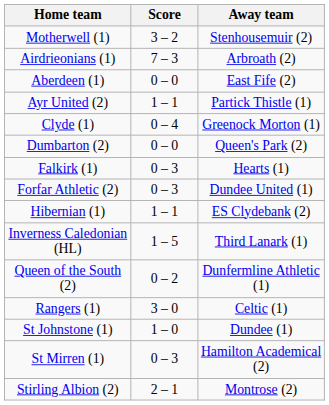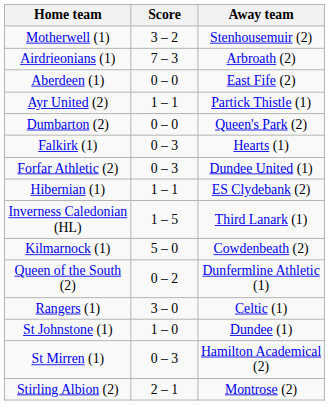 <table class="wikitable" style="text-align: center">
 <tr>
 <th width=140>Home team</th>
 <th width=70>Score</th>
 <th width=140>Away team</th>
 </tr>
 <tr>
 <td><a href='#'>Motherwell</a> (1)</td>
 <td>3 – 2</td>
 <td><a href='#'>Stenhousemuir</a> (2)</td>
 </tr>
 <tr>
 <td><a href='#'>Airdrieonians</a> (1)</td>
 <td>7 – 3</td>
 <td><a href='#'>Arbroath</a> (2)</td>
 </tr>
 <tr>
 <td><a href='#'>Aberdeen</a> (1)</td>
 <td>0 – 0</td>
 <td><a href='#'>East Fife</a> (2)</td>
 </tr>
 <tr>
 <td><a href='#'>Ayr United</a> (2)</td>
 <td>1 – 1</td>
 <td><a href='#'>Partick Thistle</a> (1)</td>
 </tr>
 <tr>
-<td><a href='#'>Clyde</a> (1)</td>
-<td>0 – 4</td>
-<td><a href='#'>Greenock Morton</a> (1)</td>
-</tr>
-<tr>
 <td><a href='#'>Dumbarton</a> (2)</td>
 <td>0 – 0</td>
 <td><a href='#'>Queen's Park</a> (2)</td>
 </tr>
 <tr>
 <td><a href='#'>Falkirk</a> (1)</td>
 <td>0 – 3</td>
 <td><a href='#'>Hearts</a> (1)</td>
 </tr>
 <tr>
 <td><a href='#'>Forfar Athletic</a> (2)</td>
 <td>0 – 3</td>
 <td><a href='#'>Dundee United</a> (1)</td>
 </tr>
 <tr>
 <td><a href='#'>Hibernian</a> (1)</td>
 <td>1 – 1</td>
 <td><a href='#'>ES Clydebank</a> (2)</td>
 </tr>
 <tr>
 <td><a href='#'>Inverness Caledonian</a> (HL)</td>
 <td>1 – 5</td>
 <td><a href='#'>Third Lanark</a> (1)</td>
+</tr>
+<tr>
+<td><a href='#'>Kilmarnock</a> (1)</td>
+<td>5 – 0</td>
+<td><a href='#'>Cowdenbeath</a> (2)</td>
 </tr>
 <tr>
 <td><a href='#'>Queen of the South</a> (2)</td>
 <td>0 – 2</td>
 <td><a href='#'>Dunfermline Athletic</a> (1)</td>
 </tr>
 <tr>
 <td><a href='#'>Rangers</a> (1)</td>
 <td>3 – 0</td>
 <td><a href='#'>Celtic</a> (1)</td>
 </tr>
 <tr>
 <td><a href='#'>St Johnstone</a> (1)</td>
 <td>1 – 0</td>
 <td><a href='#'>Dundee</a> (1)</td>
 </tr>
 <tr>
 <td><a href='#'>St Mirren</a> (1)</td>
 <td>0 – 3</td>
 <td><a href='#'>Hamilton Academical</a> (2)</td>
 </tr>
 <tr>
 <td><a href='#'>Stirling Albion</a> (2)</td>
 <td>2 – 1</td>
 <td><a href='#'>Montrose</a> (2)</td>
 </tr>
 </table>
